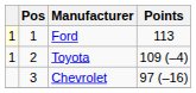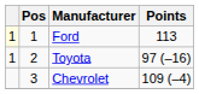 <table class="wikitable" style="font-size: 95%">
 <tr>
 <th></th>
 <th>Pos</th>
 <th>Manufacturer</th>
 <th>Points</th>
 </tr>
 <tr>
 <td align="left" style="background: lightyellow;"> 1</td>
 <td style="text-align:center;">1</td>
 <td><a href='#'>Ford</a></td>
 <td style="text-align:center;">113</td>
 </tr>
 <tr>
 <td align="left"> 1</td>
 <td style="text-align:center;">2</td>
 <td><a href='#'>Toyota</a></td>
-<td style="text-align:center;">109 (–4)</td>
+<td style="text-align:center;">97 (–16)</td>
 </tr>
 <tr>
 <td align="left"></td>
 <td style="text-align:center;">3</td>
 <td><a href='#'>Chevrolet</a></td>
-<td style="text-align:center;">97 (–16)</td>
+<td style="text-align:center;">109 (–4)</td>
 </tr>
 <tr class="sortbottom">
 </tr>
 </table>
